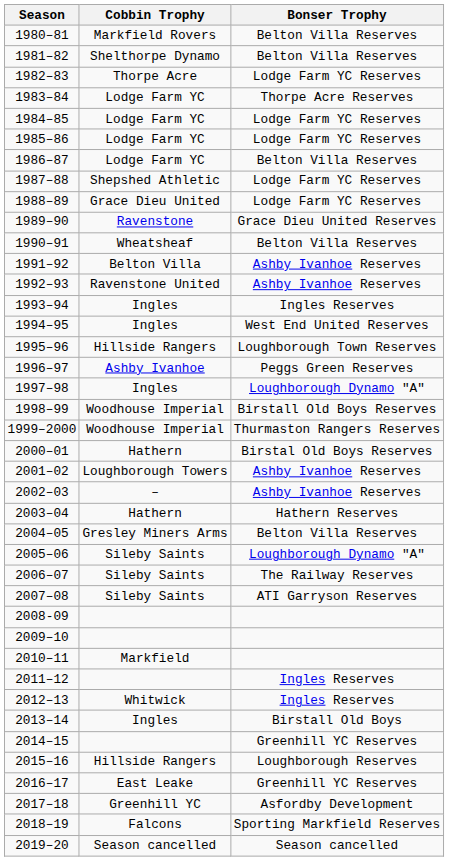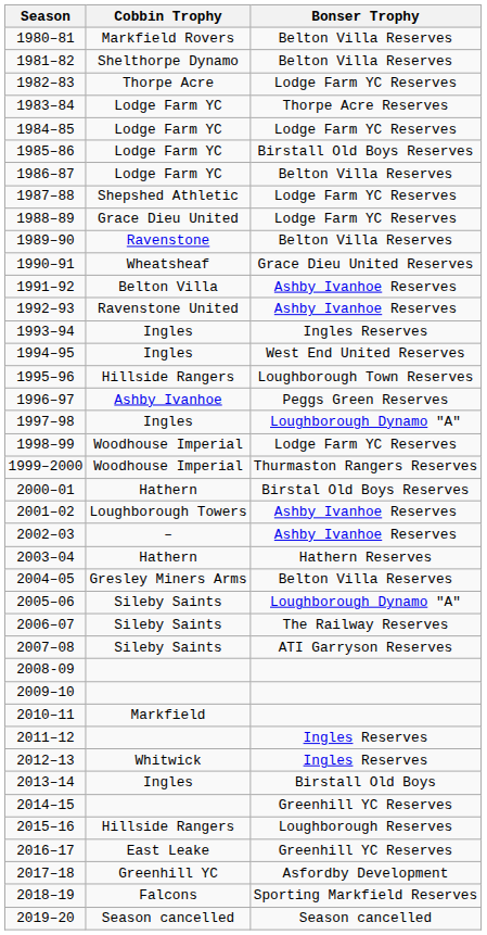 <table class="wikitable" style="text-align:center;">
 <tr>
 <th>Season</th>
 <th>Cobbin Trophy</th>
 <th>Bonser Trophy</th>
 </tr>
 <tr>
 <td>1980–81</td>
 <td>Markfield Rovers</td>
 <td>Belton Villa Reserves</td>
 </tr>
 <tr>
 <td>1981–82</td>
 <td>Shelthorpe Dynamo</td>
 <td>Belton Villa Reserves</td>
 </tr>
 <tr>
 <td>1982–83</td>
 <td>Thorpe Acre</td>
 <td>Lodge Farm YC Reserves</td>
 </tr>
 <tr>
 <td>1983–84</td>
 <td>Lodge Farm YC</td>
 <td>Thorpe Acre Reserves</td>
 </tr>
 <tr>
 <td>1984–85</td>
 <td>Lodge Farm YC</td>
 <td>Lodge Farm YC Reserves</td>
 </tr>
 <tr>
 <td>1985–86</td>
 <td>Lodge Farm YC</td>
-<td>Lodge Farm YC Reserves</td>
+<td>Birstall Old Boys Reserves</td>
 </tr>
 <tr>
 <td>1986–87</td>
 <td>Lodge Farm YC</td>
 <td>Belton Villa Reserves</td>
 </tr>
 <tr>
 <td>1987–88</td>
 <td>Shepshed Athletic</td>
 <td>Lodge Farm YC Reserves</td>
 </tr>
 <tr>
 <td>1988–89</td>
 <td>Grace Dieu United</td>
 <td>Lodge Farm YC Reserves</td>
 </tr>
 <tr>
 <td>1989–90</td>
 <td><a href='#'>Ravenstone</a></td>
-<td>Grace Dieu United Reserves</td>
+<td>Belton Villa Reserves</td>
 </tr>
 <tr>
 <td>1990–91</td>
 <td>Wheatsheaf</td>
-<td>Belton Villa Reserves</td>
+<td>Grace Dieu United Reserves</td>
 </tr>
 <tr>
 <td>1991–92</td>
 <td>Belton Villa</td>
 <td><a href='#'>Ashby Ivanhoe</a> Reserves</td>
 </tr>
 <tr>
 <td>1992–93</td>
 <td>Ravenstone United</td>
 <td><a href='#'>Ashby Ivanhoe</a> Reserves</td>
 </tr>
 <tr>
 <td>1993–94</td>
 <td>Ingles</td>
 <td>Ingles Reserves</td>
 </tr>
 <tr>
 <td>1994–95</td>
 <td>Ingles</td>
 <td>West End United Reserves</td>
 </tr>
 <tr>
 <td>1995–96</td>
 <td>Hillside Rangers</td>
 <td>Loughborough Town Reserves</td>
 </tr>
 <tr>
 <td>1996–97</td>
 <td><a href='#'>Ashby Ivanhoe</a></td>
 <td>Peggs Green Reserves</td>
 </tr>
 <tr>
 <td>1997–98</td>
 <td>Ingles</td>
 <td><a href='#'>Loughborough Dynamo</a> "A"</td>
 </tr>
 <tr>
 <td>1998–99</td>
 <td>Woodhouse Imperial</td>
-<td>Birstall Old Boys Reserves</td>
+<td>Lodge Farm YC Reserves</td>
 </tr>
 <tr>
 <td>1999–2000</td>
 <td>Woodhouse Imperial</td>
 <td>Thurmaston Rangers Reserves</td>
 </tr>
 <tr>
 <td>2000–01</td>
 <td>Hathern</td>
 <td>Birstal Old Boys Reserves</td>
 </tr>
 <tr>
 <td>2001–02</td>
 <td>Loughborough Towers</td>
 <td><a href='#'>Ashby Ivanhoe</a> Reserves</td>
 </tr>
 <tr>
 <td>2002–03</td>
 <td>–</td>
 <td><a href='#'>Ashby Ivanhoe</a> Reserves</td>
 </tr>
 <tr>
 <td>2003–04</td>
 <td>Hathern</td>
 <td>Hathern Reserves</td>
 </tr>
 <tr>
 <td>2004–05</td>
 <td>Gresley Miners Arms</td>
 <td>Belton Villa Reserves</td>
 </tr>
 <tr>
 <td>2005–06</td>
 <td>Sileby Saints</td>
 <td><a href='#'>Loughborough Dynamo</a> "A"</td>
 </tr>
 <tr>
 <td>2006–07</td>
 <td>Sileby Saints</td>
 <td>The Railway Reserves</td>
 </tr>
 <tr>
 <td>2007–08</td>
 <td>Sileby Saints</td>
 <td>ATI Garryson Reserves</td>
 </tr>
 <tr>
 <td>2008-09</td>
 <td></td>
 <td></td>
 </tr>
 <tr>
 <td>2009–10</td>
 <td></td>
 <td></td>
 </tr>
 <tr>
 <td>2010–11</td>
 <td>Markfield</td>
 <td></td>
 </tr>
 <tr>
 <td>2011–12</td>
 <td></td>
 <td><a href='#'>Ingles</a> Reserves</td>
 </tr>
 <tr>
 <td>2012–13</td>
 <td>Whitwick</td>
 <td><a href='#'>Ingles</a> Reserves</td>
 </tr>
 <tr>
 <td>2013–14</td>
 <td>Ingles</td>
 <td>Birstall Old Boys</td>
 </tr>
 <tr>
 <td>2014–15</td>
 <td></td>
 <td>Greenhill YC Reserves</td>
 </tr>
 <tr>
 <td>2015–16</td>
 <td>Hillside Rangers</td>
 <td>Loughborough Reserves</td>
 </tr>
 <tr>
 <td>2016–17</td>
 <td>East Leake</td>
 <td>Greenhill YC Reserves</td>
 </tr>
 <tr>
 <td>2017–18</td>
 <td>Greenhill YC</td>
 <td>Asfordby Development</td>
 </tr>
 <tr>
 <td>2018–19</td>
 <td>Falcons</td>
 <td>Sporting Markfield Reserves</td>
 </tr>
 <tr>
 <td>2019–20</td>
 <td>Season cancelled</td>
 <td>Season cancelled</td>
 </tr>
 </table>
